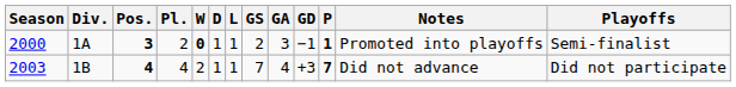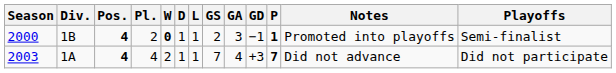 <table class="wikitable">
 <tr style="background:#efefef;">
 <th>Season</th>
 <th>Div.</th>
 <th>Pos.</th>
 <th>Pl.</th>
 <th>W</th>
 <th>D</th>
 <th>L</th>
 <th>GS</th>
 <th>GA</th>
 <th>GD</th>
 <th>P</th>
 <th>Notes</th>
 <th>Playoffs</th>
 </tr>
 <tr>
 <td><a href='#'>2000</a></td>
-<td>1A</td>
-<td align=right><strong>3</strong></td>
+<td>1B</td>
+<td align=right><strong>4</strong></td>
 <td align=right>2</td>
 <td align=right><strong>0</strong></td>
 <td align=right>1</td>
 <td align=right>1</td>
 <td align=right>2</td>
 <td align=right>3</td>
 <td align=right>−1</td>
 <td align=right><strong>1</strong></td>
 <td>Promoted into playoffs</td>
 <td>Semi-finalist</td>
 </tr>
 <tr>
 <td><a href='#'>2003</a></td>
-<td>1B</td>
+<td>1A</td>
 <td align=right><strong>4</strong></td>
 <td align=right>4</td>
 <td align=right>2</td>
 <td align=right>1</td>
 <td align=right>1</td>
 <td align=right>7</td>
 <td align=right>4</td>
 <td align=right>+3</td>
 <td align=right><strong>7</strong></td>
 <td>Did not advance</td>
 <td>Did not participate</td>
 </tr>
 </table>
